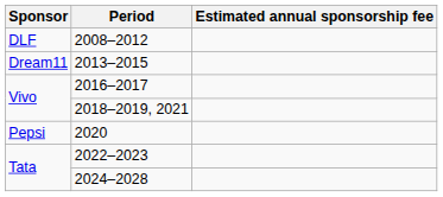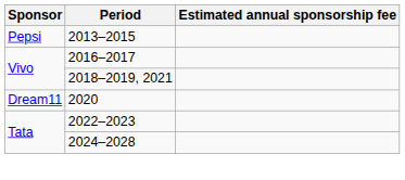 <table class="wikitable floatright">
 <tr>
 <th>Sponsor</th>
 <th>Period</th>
 <th>Estimated annual sponsorship fee</th>
 </tr>
 <tr>
-<td><a href='#'>DLF</a></td>
-<td>2008–2012</td>
-<td></td>
-</tr>
-<tr>
-<td><a href='#'>Dream11</a></td>
+<td><a href='#'>Pepsi</a></td>
 <td>2013–2015</td>
 <td></td>
 </tr>
 <tr>
 <td rowspan="2"><a href='#'>Vivo</a></td>
 <td>2016–2017</td>
 <td></td>
 </tr>
 <tr>
 <td>2018–2019, 2021</td>
 <td></td>
 </tr>
 <tr>
-<td><a href='#'>Pepsi</a></td>
+<td><a href='#'>Dream11</a></td>
 <td>2020</td>
 <td></td>
 </tr>
 <tr>
 <td rowspan="2"><a href='#'>Tata</a></td>
 <td>2022–2023</td>
 <td></td>
 </tr>
 <tr>
 <td>2024–2028</td>
 <td></td>
 </tr>
 </table>
